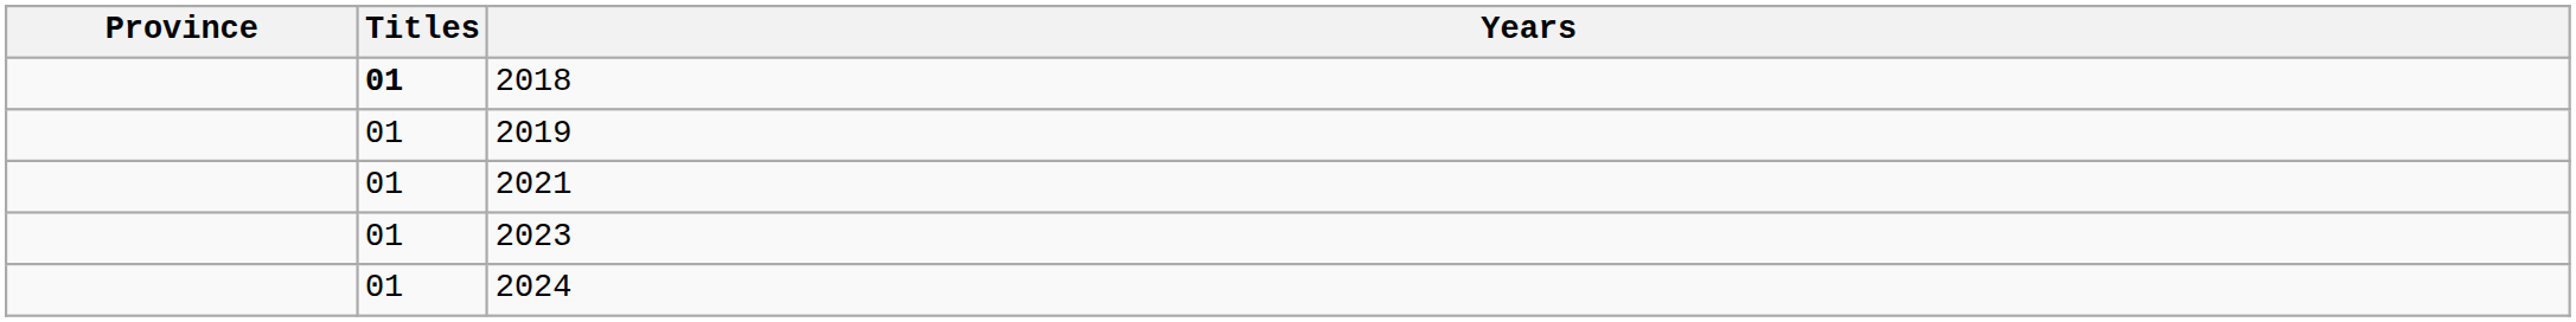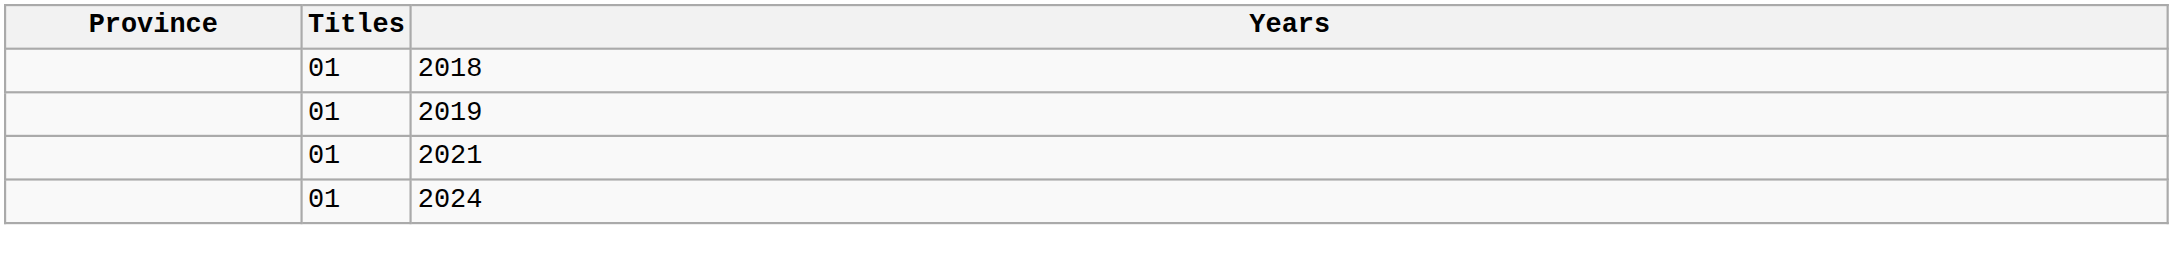 <table class="wikitable sortable" style="font-size: 95%">
 <tr>
 <th width="130">Province</th>
 <th width="10">Titles</th>
 <th width="800">Years</th>
 </tr>
 <tr>
 <td></td>
-<td><strong>01</strong></td>
+<td>01</td>
 <td>2018</td>
 </tr>
 <tr>
 <td></td>
 <td>01</td>
 <td>2019</td>
 </tr>
 <tr>
 <td></td>
 <td>01</td>
 <td>2021</td>
 </tr>
 <tr>
 <td></td>
 <td>01</td>
-<td>2023</td>
-</tr>
-<tr>
-<td></td>
-<td>01</td>
 <td>2024</td>
 </tr>
 </table>
